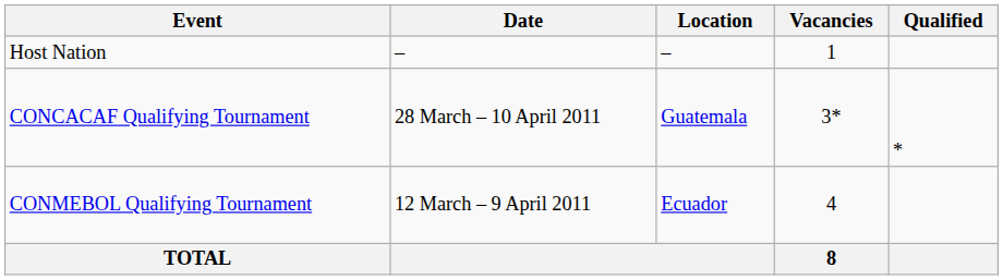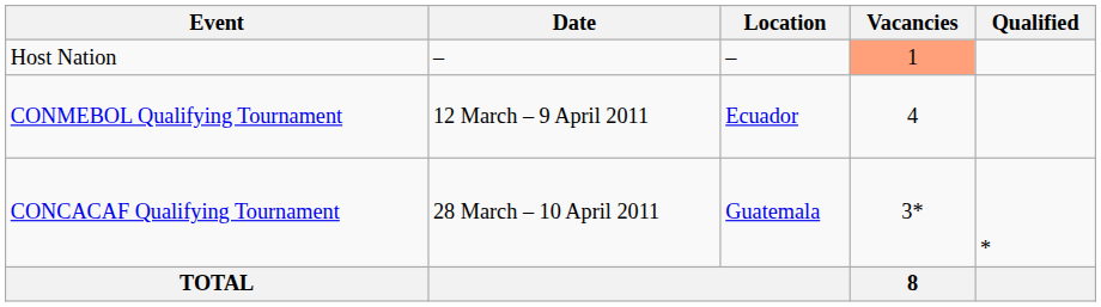 <table class="wikitable" width=800>
 <tr>
 <th>Event</th>
 <th>Date</th>
 <th>Location</th>
 <th>Vacancies</th>
 <th>Qualified</th>
 </tr>
 <tr>
 <td>Host Nation</td>
 <td>–</td>
 <td>–</td>
-<td align=center>1</td>
+<td align=center style="background: lightsalmon;">1</td>
 <td></td>
+</tr>
+<tr>
+<td><a href='#'>CONMEBOL Qualifying Tournament</a></td>
+<td>12 March – 9 April 2011</td>
+<td> <a href='#'>Ecuador</a></td>
+<td align=center>4</td>
+<td> <br>  <br>  <br> </td>
 </tr>
 <tr>
 <td><a href='#'>CONCACAF Qualifying Tournament</a></td>
 <td>28 March – 10 April 2011</td>
 <td> <a href='#'>Guatemala</a></td>
 <td align=center>3*</td>
 <td> <br>  <br> <s></s><br>*</td>
 </tr>
 <tr>
-<td><a href='#'>CONMEBOL Qualifying Tournament</a></td>
-<td>12 March – 9 April 2011</td>
-<td> <a href='#'>Ecuador</a></td>
-<td align=center>4</td>
-<td> <br>  <br>  <br> </td>
-</tr>
-<tr>
 <th>TOTAL</th>
 <th colspan="2"></th>
 <th>8</th>
 <th></th>
 </tr>
 </table>
